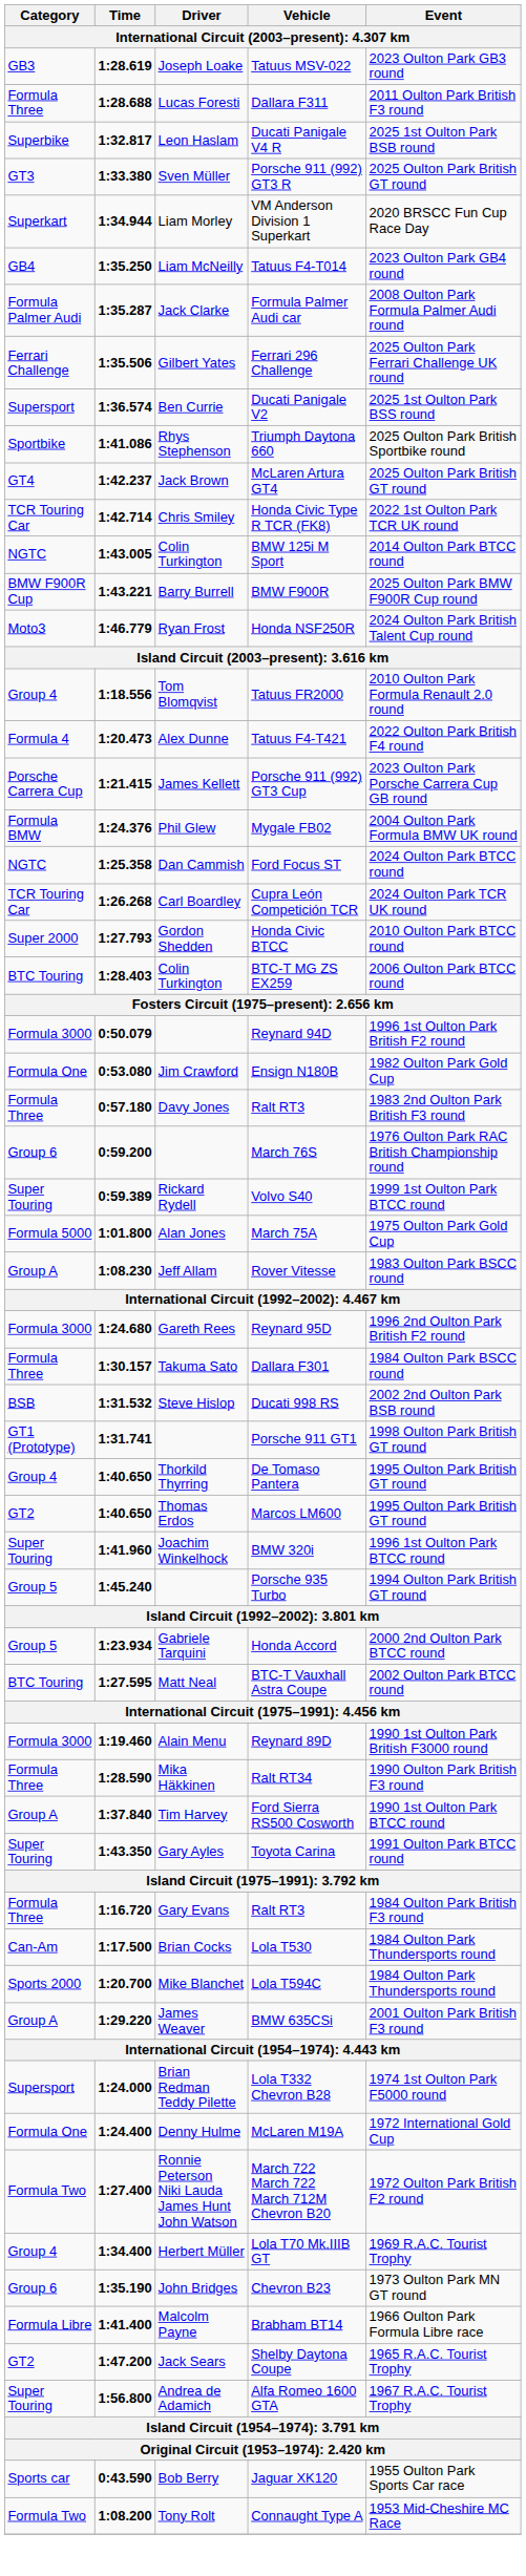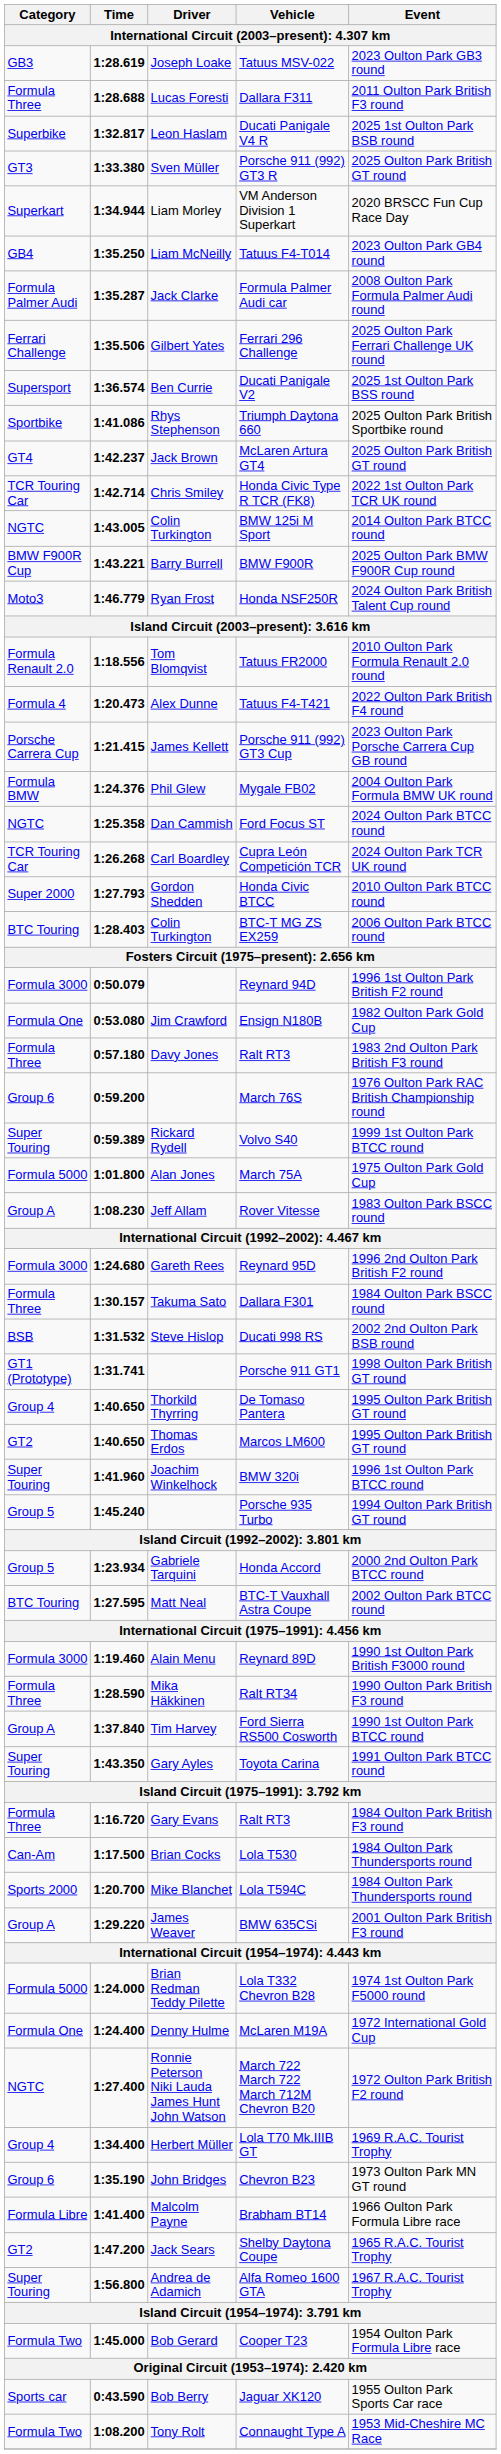 <table class="wikitable">
 <tr>
 <th>Category</th>
 <th>Time</th>
 <th>Driver</th>
 <th>Vehicle</th>
 <th>Event</th>
 </tr>
 <tr>
 <th colspan=5>International Circuit (2003–present): 4.307 km</th>
 </tr>
 <tr>
 <td><a href='#'>GB3</a></td>
 <td><strong>1:28.619</strong></td>
 <td><a href='#'>Joseph Loake</a></td>
 <td><a href='#'>Tatuus MSV-022</a></td>
 <td><a href='#'>2023 Oulton Park GB3 round</a></td>
 </tr>
 <tr>
 <td><a href='#'>Formula Three</a></td>
 <td><strong>1:28.688</strong></td>
 <td><a href='#'>Lucas Foresti</a></td>
 <td><a href='#'>Dallara F311</a></td>
 <td><a href='#'>2011 Oulton Park British F3 round</a></td>
 </tr>
 <tr>
 <td><a href='#'>Superbike</a></td>
 <td><strong>1:32.817</strong></td>
 <td><a href='#'>Leon Haslam</a></td>
 <td><a href='#'>Ducati Panigale V4 R</a></td>
 <td><a href='#'>2025 1st Oulton Park BSB round</a></td>
 </tr>
 <tr>
 <td><a href='#'>GT3</a></td>
 <td><strong>1:33.380</strong></td>
 <td><a href='#'>Sven Müller</a></td>
 <td><a href='#'>Porsche 911 (992) GT3 R</a></td>
 <td><a href='#'>2025 Oulton Park British GT round</a></td>
 </tr>
 <tr>
 <td><a href='#'>Superkart</a></td>
 <td><strong>1:34.944</strong></td>
 <td>Liam Morley</td>
 <td>VM Anderson Division 1 Superkart</td>
 <td 2020 Superkarting UK Championship>2020 BRSCC Fun Cup Race Day</td>
 </tr>
 <tr>
 <td><a href='#'>GB4</a></td>
 <td><strong>1:35.250</strong></td>
 <td><a href='#'>Liam McNeilly</a></td>
 <td><a href='#'>Tatuus F4-T014</a></td>
 <td><a href='#'>2023 Oulton Park GB4 round</a></td>
 </tr>
 <tr>
 <td><a href='#'>Formula Palmer Audi</a></td>
 <td><strong>1:35.287</strong></td>
 <td><a href='#'>Jack Clarke</a></td>
 <td><a href='#'>Formula Palmer Audi car</a></td>
 <td><a href='#'>2008 Oulton Park Formula Palmer Audi round</a></td>
 </tr>
 <tr>
 <td><a href='#'>Ferrari Challenge</a></td>
 <td><strong>1:35.506</strong></td>
 <td><a href='#'>Gilbert Yates</a></td>
 <td><a href='#'>Ferrari 296 Challenge</a></td>
 <td><a href='#'>2025 Oulton Park Ferrari Challenge UK round</a></td>
 </tr>
 <tr>
 <td><a href='#'>Supersport</a></td>
 <td><strong>1:36.574</strong></td>
 <td><a href='#'>Ben Currie</a></td>
 <td><a href='#'>Ducati Panigale V2</a></td>
 <td><a href='#'>2025 1st Oulton Park BSS round</a></td>
 </tr>
 <tr>
 <td><a href='#'>Sportbike</a></td>
 <td><strong>1:41.086</strong></td>
 <td><a href='#'>Rhys Stephenson</a></td>
 <td><a href='#'>Triumph Daytona 660</a></td>
 <td>2025 Oulton Park British Sportbike round</td>
 </tr>
 <tr>
 <td><a href='#'>GT4</a></td>
 <td><strong>1:42.237</strong></td>
 <td><a href='#'>Jack Brown</a></td>
 <td><a href='#'>McLaren Artura GT4</a></td>
 <td><a href='#'>2025 Oulton Park British GT round</a></td>
 </tr>
 <tr>
 <td><a href='#'>TCR Touring Car</a></td>
 <td><strong>1:42.714</strong></td>
 <td><a href='#'>Chris Smiley</a></td>
 <td><a href='#'>Honda Civic Type R TCR (FK8)</a></td>
 <td><a href='#'>2022 1st Oulton Park TCR UK round</a></td>
 </tr>
 <tr>
 <td><a href='#'>NGTC</a></td>
 <td><strong>1:43.005</strong></td>
 <td><a href='#'>Colin Turkington</a></td>
 <td><a href='#'>BMW 125i M Sport</a></td>
 <td><a href='#'>2014 Oulton Park BTCC round</a></td>
 </tr>
 <tr>
 <td><a href='#'>BMW F900R Cup</a></td>
 <td><strong>1:43.221</strong></td>
 <td><a href='#'>Barry Burrell</a></td>
 <td><a href='#'>BMW F900R</a></td>
 <td><a href='#'>2025 Oulton Park BMW F900R Cup round</a></td>
 </tr>
 <tr>
 <td><a href='#'>Moto3</a></td>
 <td><strong>1:46.779</strong></td>
 <td><a href='#'>Ryan Frost</a></td>
 <td><a href='#'>Honda NSF250R</a></td>
 <td><a href='#'>2024 Oulton Park British Talent Cup round</a></td>
 </tr>
 <tr>
 <th colspan=5>Island Circuit (2003–present): 3.616 km</th>
 </tr>
 <tr>
-<td><a href='#'>Group 4</a></td>
+<td><a href='#'>Formula Renault 2.0</a></td>
 <td><strong>1:18.556</strong></td>
 <td><a href='#'>Tom Blomqvist</a></td>
 <td><a href='#'>Tatuus FR2000</a></td>
 <td><a href='#'>2010 Oulton Park Formula Renault 2.0 round</a></td>
 </tr>
 <tr>
 <td><a href='#'>Formula 4</a></td>
 <td><strong>1:20.473</strong></td>
 <td><a href='#'>Alex Dunne</a></td>
 <td><a href='#'>Tatuus F4-T421</a></td>
 <td><a href='#'>2022 Oulton Park British F4 round</a></td>
 </tr>
 <tr>
 <td><a href='#'>Porsche Carrera Cup</a></td>
 <td><strong>1:21.415</strong></td>
 <td><a href='#'>James Kellett</a></td>
 <td><a href='#'>Porsche 911 (992) GT3 Cup</a></td>
 <td><a href='#'>2023 Oulton Park Porsche Carrera Cup GB round</a></td>
 </tr>
 <tr>
 <td><a href='#'>Formula BMW</a></td>
 <td><strong>1:24.376</strong></td>
 <td><a href='#'>Phil Glew</a></td>
 <td><a href='#'>Mygale FB02</a></td>
 <td><a href='#'>2004 Oulton Park Formula BMW UK round</a></td>
 </tr>
 <tr>
 <td><a href='#'>NGTC</a></td>
 <td><strong>1:25.358</strong></td>
 <td><a href='#'>Dan Cammish</a></td>
 <td><a href='#'>Ford Focus ST</a></td>
 <td><a href='#'>2024 Oulton Park BTCC round</a></td>
 </tr>
 <tr>
 <td><a href='#'>TCR Touring Car</a></td>
 <td><strong>1:26.268</strong></td>
 <td><a href='#'>Carl Boardley</a></td>
 <td><a href='#'>Cupra León Competición TCR</a></td>
 <td><a href='#'>2024 Oulton Park TCR UK round</a></td>
 </tr>
 <tr>
 <td><a href='#'>Super 2000</a></td>
 <td><strong>1:27.793</strong></td>
 <td><a href='#'>Gordon Shedden</a></td>
 <td><a href='#'>Honda Civic BTCC</a></td>
 <td><a href='#'>2010 Oulton Park BTCC round</a></td>
 </tr>
 <tr>
 <td><a href='#'>BTC Touring</a></td>
 <td><strong>1:28.403</strong></td>
 <td><a href='#'>Colin Turkington</a></td>
 <td><a href='#'>BTC-T MG ZS EX259</a></td>
 <td><a href='#'>2006 Oulton Park BTCC round</a></td>
 </tr>
 <tr>
 <th colspan=5>Fosters Circuit (1975–present): 2.656 km</th>
 </tr>
 <tr>
 <td><a href='#'>Formula 3000</a></td>
 <td><strong>0:50.079</strong></td>
 <td></td>
 <td><a href='#'>Reynard 94D</a></td>
 <td><a href='#'>1996 1st Oulton Park British F2 round</a></td>
 </tr>
 <tr>
 <td><a href='#'>Formula One</a></td>
 <td><strong>0:53.080</strong></td>
 <td><a href='#'>Jim Crawford</a></td>
 <td><a href='#'>Ensign N180B</a></td>
 <td><a href='#'>1982 Oulton Park Gold Cup</a></td>
 </tr>
 <tr>
 <td><a href='#'>Formula Three</a></td>
 <td><strong>0:57.180</strong></td>
 <td><a href='#'>Davy Jones</a></td>
 <td><a href='#'>Ralt RT3</a></td>
 <td><a href='#'>1983 2nd Oulton Park British F3 round</a></td>
 </tr>
 <tr>
 <td><a href='#'>Group 6</a></td>
 <td><strong>0:59.200</strong></td>
 <td></td>
 <td><a href='#'>March 76S</a></td>
 <td><a href='#'>1976 Oulton Park RAC British Championship round</a></td>
 </tr>
 <tr>
 <td><a href='#'>Super Touring</a></td>
 <td><strong>0:59.389</strong></td>
 <td><a href='#'>Rickard Rydell</a></td>
 <td><a href='#'>Volvo S40</a></td>
 <td><a href='#'>1999 1st Oulton Park BTCC round</a></td>
 </tr>
 <tr>
 <td><a href='#'>Formula 5000</a></td>
 <td><strong>1:01.800</strong></td>
 <td><a href='#'>Alan Jones</a></td>
 <td><a href='#'>March 75A</a></td>
 <td><a href='#'>1975 Oulton Park Gold Cup</a></td>
 </tr>
 <tr>
 <td><a href='#'>Group A</a></td>
 <td><strong>1:08.230</strong></td>
 <td><a href='#'>Jeff Allam</a></td>
 <td><a href='#'>Rover Vitesse</a></td>
 <td><a href='#'>1983 Oulton Park BSCC round</a></td>
 </tr>
 <tr>
 <th colspan=5>International Circuit (1992–2002): 4.467 km</th>
 </tr>
 <tr>
 <td><a href='#'>Formula 3000</a></td>
 <td><strong>1:24.680</strong></td>
 <td><a href='#'>Gareth Rees</a></td>
 <td><a href='#'>Reynard 95D</a></td>
 <td><a href='#'>1996 2nd Oulton Park British F2 round</a></td>
 </tr>
 <tr>
 <td><a href='#'>Formula Three</a></td>
 <td><strong>1:30.157</strong></td>
 <td><a href='#'>Takuma Sato</a></td>
 <td><a href='#'>Dallara F301</a></td>
 <td><a href='#'>1984 Oulton Park BSCC round</a></td>
 </tr>
 <tr>
 <td><a href='#'>BSB</a></td>
 <td><strong>1:31.532</strong></td>
 <td><a href='#'>Steve Hislop</a></td>
 <td><a href='#'>Ducati 998 RS</a></td>
 <td><a href='#'>2002 2nd Oulton Park BSB round</a></td>
 </tr>
 <tr>
 <td><a href='#'>GT1 (Prototype)</a></td>
 <td><strong>1:31.741</strong></td>
 <td></td>
 <td><a href='#'>Porsche 911 GT1</a></td>
 <td><a href='#'>1998 Oulton Park British GT round</a></td>
 </tr>
 <tr>
 <td><a href='#'>Group 4</a></td>
 <td><strong>1:40.650</strong></td>
 <td><a href='#'>Thorkild Thyrring</a></td>
 <td><a href='#'>De Tomaso Pantera</a></td>
 <td><a href='#'>1995 Oulton Park British GT round</a></td>
 </tr>
 <tr>
 <td><a href='#'>GT2</a></td>
 <td><strong>1:40.650</strong></td>
 <td><a href='#'>Thomas Erdos</a></td>
 <td><a href='#'>Marcos LM600</a></td>
 <td><a href='#'>1995 Oulton Park British GT round</a></td>
 </tr>
 <tr>
 <td><a href='#'>Super Touring</a></td>
 <td><strong>1:41.960</strong></td>
 <td><a href='#'>Joachim Winkelhock</a></td>
 <td><a href='#'>BMW 320i</a></td>
 <td><a href='#'>1996 1st Oulton Park BTCC round</a></td>
 </tr>
 <tr>
 <td><a href='#'>Group 5</a></td>
 <td><strong>1:45.240</strong></td>
 <td></td>
 <td><a href='#'>Porsche 935 Turbo</a></td>
 <td><a href='#'>1994 Oulton Park British GT round</a></td>
 </tr>
 <tr>
 <th colspan=5>Island Circuit (1992–2002): 3.801 km</th>
 </tr>
 <tr>
 <td><a href='#'>Group 5</a></td>
 <td><strong>1:23.934</strong></td>
 <td><a href='#'>Gabriele Tarquini</a></td>
 <td><a href='#'>Honda Accord</a></td>
 <td><a href='#'>2000 2nd Oulton Park BTCC round</a></td>
 </tr>
 <tr>
 <td><a href='#'>BTC Touring</a></td>
 <td><strong>1:27.595</strong></td>
 <td><a href='#'>Matt Neal</a></td>
 <td><a href='#'>BTC-T Vauxhall Astra Coupe</a></td>
 <td><a href='#'>2002 Oulton Park BTCC round</a></td>
 </tr>
 <tr>
 <th colspan=5>International Circuit (1975–1991): 4.456 km</th>
 </tr>
 <tr>
 <td><a href='#'>Formula 3000</a></td>
 <td><strong>1:19.460</strong></td>
 <td><a href='#'>Alain Menu</a></td>
 <td><a href='#'>Reynard 89D</a></td>
 <td><a href='#'>1990 1st Oulton Park British F3000 round</a></td>
 </tr>
 <tr>
 <td><a href='#'>Formula Three</a></td>
 <td><strong>1:28.590</strong></td>
 <td><a href='#'>Mika Häkkinen</a></td>
 <td><a href='#'>Ralt RT34</a></td>
 <td><a href='#'>1990 Oulton Park British F3 round</a></td>
 </tr>
 <tr>
 <td><a href='#'>Group A</a></td>
 <td><strong>1:37.840</strong></td>
 <td><a href='#'>Tim Harvey</a></td>
 <td><a href='#'>Ford Sierra RS500 Cosworth</a></td>
 <td><a href='#'>1990 1st Oulton Park BTCC round</a></td>
 </tr>
 <tr>
 <td><a href='#'>Super Touring</a></td>
 <td><strong>1:43.350</strong></td>
 <td><a href='#'>Gary Ayles</a></td>
 <td><a href='#'>Toyota Carina</a></td>
 <td><a href='#'>1991 Oulton Park BTCC round</a></td>
 </tr>
 <tr>
 <th colspan=5>Island Circuit (1975–1991): 3.792 km</th>
 </tr>
 <tr>
 <td><a href='#'>Formula Three</a></td>
 <td><strong>1:16.720</strong></td>
 <td><a href='#'>Gary Evans</a></td>
 <td><a href='#'>Ralt RT3</a></td>
 <td><a href='#'>1984 Oulton Park British F3 round</a></td>
 </tr>
 <tr>
 <td><a href='#'>Can-Am</a></td>
 <td><strong>1:17.500</strong></td>
 <td><a href='#'>Brian Cocks</a></td>
 <td><a href='#'>Lola T530</a></td>
 <td><a href='#'>1984 Oulton Park Thundersports round</a></td>
 </tr>
 <tr>
 <td><a href='#'>Sports 2000</a></td>
 <td><strong>1:20.700</strong></td>
 <td><a href='#'>Mike Blanchet</a></td>
 <td><a href='#'>Lola T594C</a></td>
 <td><a href='#'>1984 Oulton Park Thundersports round</a></td>
 </tr>
 <tr>
 <td><a href='#'>Group A</a></td>
 <td><strong>1:29.220</strong></td>
 <td><a href='#'>James Weaver</a></td>
 <td><a href='#'>BMW 635CSi</a></td>
 <td><a href='#'>2001 Oulton Park British F3 round</a></td>
 </tr>
 <tr>
 <th colspan=5>International Circuit (1954–1974): 4.443 km</th>
 </tr>
 <tr>
-<td><a href='#'>Supersport</a></td>
+<td><a href='#'>Formula 5000</a></td>
 <td><strong>1:24.000</strong></td>
 <td><a href='#'>Brian Redman</a><br><a href='#'>Teddy Pilette</a></td>
 <td><a href='#'>Lola T332</a><br><a href='#'>Chevron B28</a></td>
 <td><a href='#'>1974 1st Oulton Park F5000 round</a></td>
 </tr>
 <tr>
 <td><a href='#'>Formula One</a></td>
 <td><strong>1:24.400</strong></td>
 <td><a href='#'>Denny Hulme</a></td>
 <td><a href='#'>McLaren M19A</a></td>
 <td><a href='#'>1972 International Gold Cup</a></td>
 </tr>
 <tr>
-<td><a href='#'>Formula Two</a></td>
+<td><a href='#'>NGTC</a></td>
 <td><strong>1:27.400</strong></td>
 <td><a href='#'>Ronnie Peterson</a><br><a href='#'>Niki Lauda</a><br><a href='#'>James Hunt</a><br><a href='#'>John Watson</a></td>
 <td><a href='#'>March 722</a><br><a href='#'>March 722</a><br><a href='#'>March 712M</a><br><a href='#'>Chevron B20</a></td>
 <td><a href='#'>1972 Oulton Park British F2 round</a></td>
 </tr>
 <tr>
 <td><a href='#'>Group 4</a></td>
 <td><strong>1:34.400</strong></td>
 <td><a href='#'>Herbert Müller</a></td>
 <td><a href='#'>Lola T70 Mk.IIIB GT</a></td>
 <td><a href='#'>1969 R.A.C. Tourist Trophy</a></td>
 </tr>
 <tr>
 <td><a href='#'>Group 6</a></td>
 <td><strong>1:35.190</strong></td>
 <td><a href='#'>John Bridges</a></td>
 <td><a href='#'>Chevron B23</a></td>
 <td>1973 Oulton Park MN GT round</td>
 </tr>
 <tr>
 <td><a href='#'>Formula Libre</a></td>
 <td><strong>1:41.400</strong></td>
 <td><a href='#'>Malcolm Payne</a></td>
 <td><a href='#'>Brabham BT14</a></td>
 <td>1966 Oulton Park Formula Libre race</td>
 </tr>
 <tr>
 <td><a href='#'>GT2</a></td>
 <td><strong>1:47.200</strong></td>
 <td><a href='#'>Jack Sears</a></td>
 <td><a href='#'>Shelby Daytona Coupe</a></td>
 <td><a href='#'>1965 R.A.C. Tourist Trophy</a></td>
 </tr>
 <tr>
 <td><a href='#'>Super Touring</a></td>
 <td><strong>1:56.800</strong></td>
 <td><a href='#'>Andrea de Adamich</a></td>
 <td><a href='#'>Alfa Romeo 1600 GTA</a></td>
 <td><a href='#'>1967 R.A.C. Tourist Trophy</a></td>
 </tr>
 <tr>
 <th colspan=5>Island Circuit (1954–1974): 3.791 km</th>
 </tr>
 <tr>
+<td><a href='#'>Formula Two</a></td>
+<td><strong>1:45.000</strong></td>
+<td><a href='#'>Bob Gerard</a></td>
+<td><a href='#'>Cooper T23</a></td>
+<td>1954 Oulton Park <a href='#'>Formula Libre</a> race</td>
+</tr>
+<tr>
 <th colspan=5>Original Circuit (1953–1974): 2.420 km</th>
 </tr>
 <tr>
 <td><a href='#'>Sports car</a></td>
 <td><strong>0:43.590</strong></td>
 <td><a href='#'>Bob Berry</a></td>
 <td><a href='#'>Jaguar XK120</a></td>
 <td>1955 Oulton Park Sports Car race</td>
 </tr>
 <tr>
 <td><a href='#'>Formula Two</a></td>
 <td><strong>1:08.200</strong></td>
 <td><a href='#'>Tony Rolt</a></td>
 <td><a href='#'>Connaught Type A</a></td>
 <td><a href='#'>1953 Mid-Cheshire MC Race</a></td>
 </tr>
 <tr>
 </tr>
 </table>
